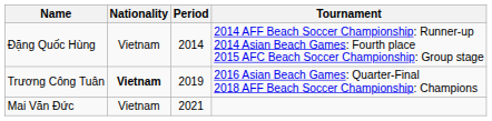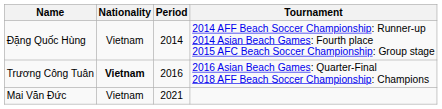 <table class="wikitable">
 <tr>
 <th>Name</th>
 <th>Nationality</th>
 <th>Period</th>
 <th>Tournament</th>
 </tr>
 <tr>
 <td>Đặng Quốc Hùng</td>
 <td align="center"> Vietnam</td>
 <td align="center">2014</td>
 <td><a href='#'>2014 AFF Beach Soccer Championship</a>:  Runner-up<br><a href='#'>2014 Asian Beach Games</a>: Fourth place<br><a href='#'>2015 AFC Beach Soccer Championship</a>: Group stage</td>
 </tr>
 <tr>
 <td>Trương Công Tuân</td>
 <td align="center"><strong> Vietnam</strong></td>
-<td align="center">2019</td>
+<td align="center">2016</td>
 <td><a href='#'>2016 Asian Beach Games</a>: Quarter-Final<br><a href='#'>2018 AFF Beach Soccer Championship</a>:  Champions</td>
 </tr>
 <tr>
 <td>Mai Văn Đức</td>
 <td align="center"> Vietnam</td>
 <td align="center">2021</td>
 <td></td>
 </tr>
 </table>
